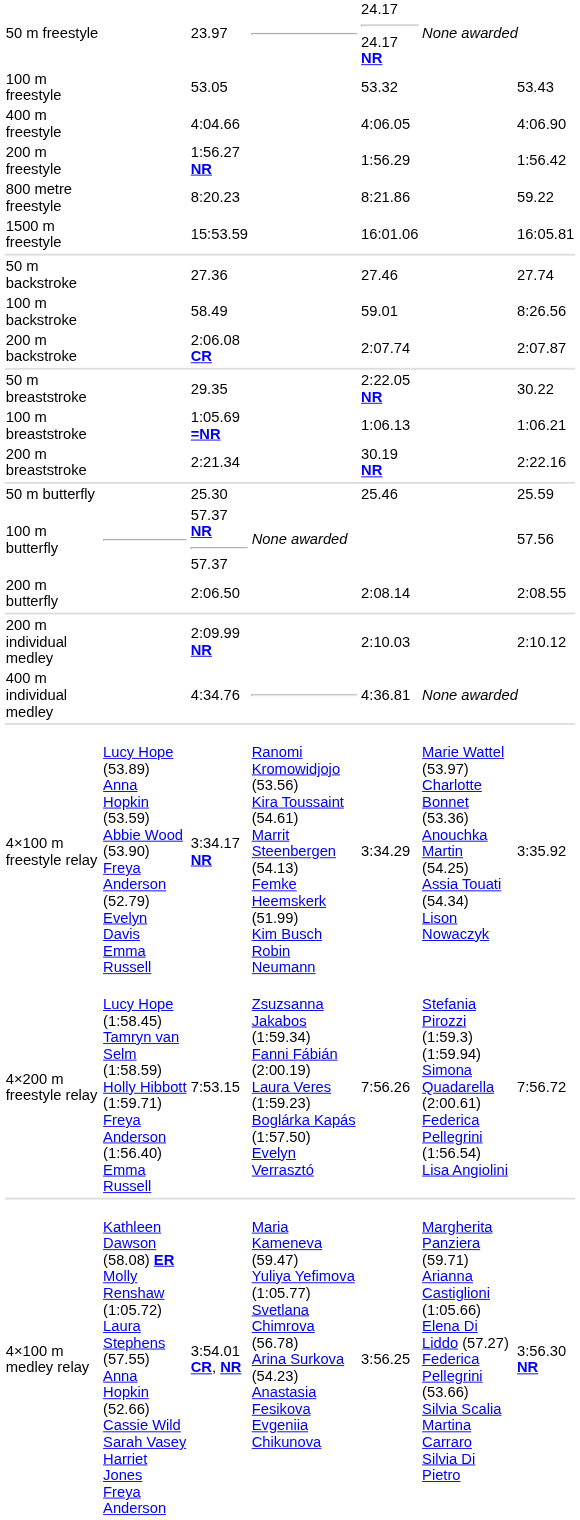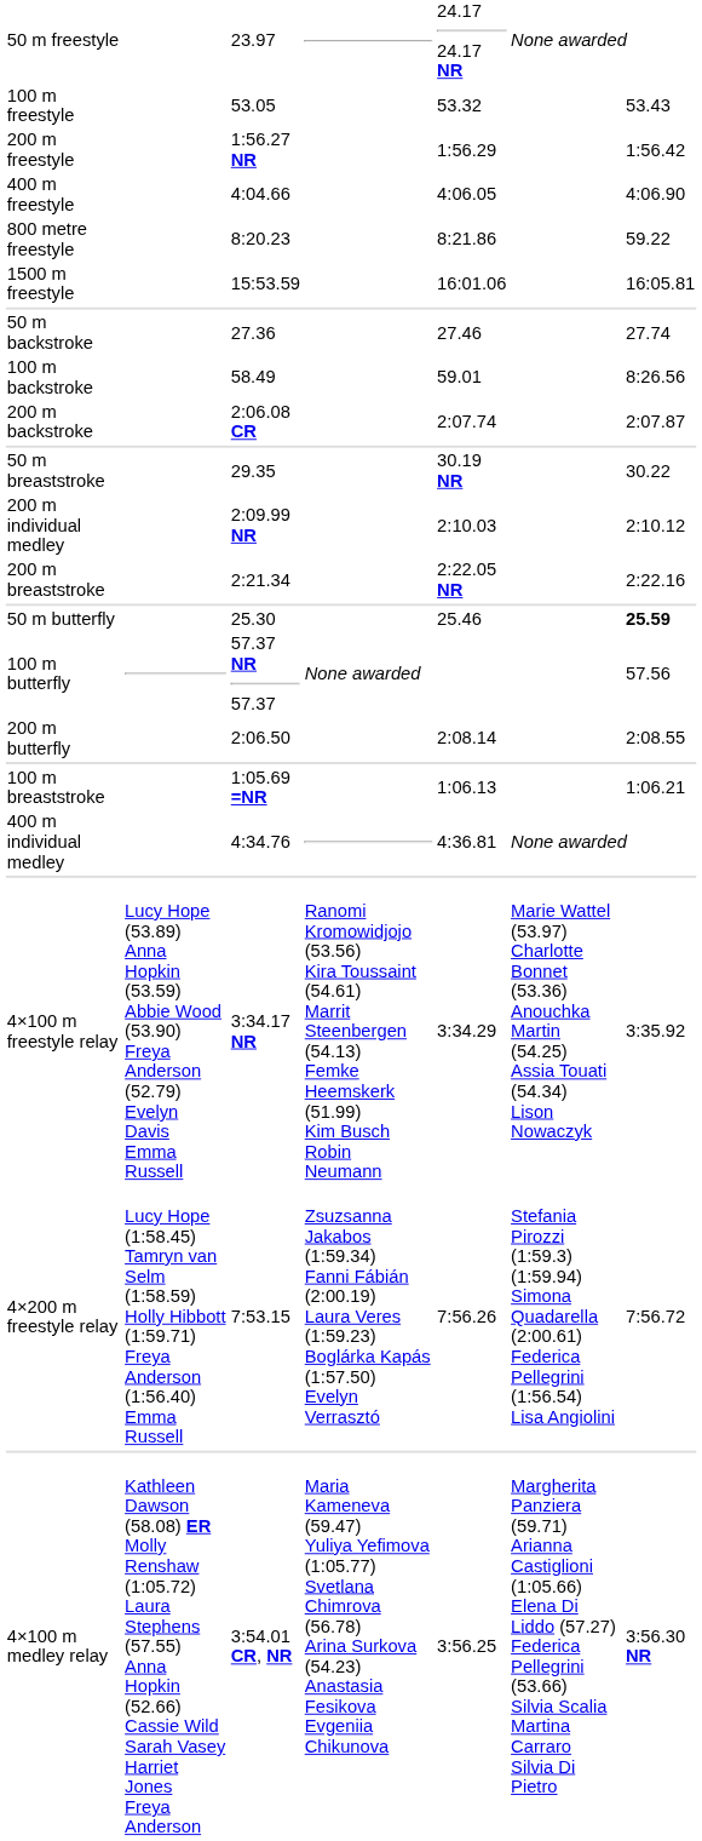 <table>
 <tr>
 <td>50 m freestyle<br></td>
 <td></td>
 <td>23.97</td>
 <td><hr></td>
 <td>24.17<hr>24.17<br><strong><a href='#'>NR</a></strong></td>
 <td colspan=2><em>None awarded</em></td>
 </tr>
 <tr>
 <td>100 m freestyle<br></td>
 <td></td>
 <td>53.05</td>
 <td></td>
 <td>53.32</td>
 <td></td>
 <td>53.43</td>
 </tr>
 <tr>
+<td>200 m freestyle<br></td>
+<td></td>
+<td>1:56.27<br><strong><a href='#'>NR</a></strong></td>
+<td></td>
+<td>1:56.29</td>
+<td></td>
+<td>1:56.42</td>
+</tr>
+<tr>
 <td>400 m freestyle<br></td>
 <td></td>
 <td>4:04.66</td>
 <td></td>
 <td>4:06.05</td>
 <td></td>
 <td>4:06.90</td>
-</tr>
-<tr>
-<td>200 m freestyle<br></td>
-<td></td>
-<td>1:56.27<br><strong><a href='#'>NR</a></strong></td>
-<td></td>
-<td>1:56.29</td>
-<td></td>
-<td>1:56.42</td>
 </tr>
 <tr>
 <td>800 metre freestyle<br></td>
 <td></td>
 <td>8:20.23</td>
 <td></td>
 <td>8:21.86</td>
 <td></td>
 <td>59.22</td>
 </tr>
 <tr>
 <td>1500 m freestyle<br></td>
 <td></td>
 <td>15:53.59</td>
 <td></td>
 <td>16:01.06</td>
 <td></td>
 <td>16:05.81</td>
 </tr>
 <tr style="background:#ddd;">
 <td colspan=7></td>
 </tr>
 <tr>
 <td>50 m backstroke<br></td>
 <td></td>
 <td>27.36</td>
 <td></td>
 <td>27.46</td>
 <td></td>
 <td>27.74</td>
 </tr>
 <tr>
 <td>100 m backstroke<br></td>
 <td></td>
 <td>58.49</td>
 <td></td>
 <td>59.01</td>
 <td></td>
 <td>8:26.56</td>
 </tr>
 <tr>
 <td>200 m backstroke<br></td>
 <td></td>
 <td>2:06.08<br><strong><a href='#'>CR</a></strong></td>
 <td></td>
 <td>2:07.74</td>
 <td></td>
 <td>2:07.87</td>
 </tr>
 <tr style="background:#ddd;">
 <td colspan=7></td>
 </tr>
 <tr>
 <td>50 m breaststroke<br></td>
 <td></td>
 <td>29.35</td>
 <td></td>
-<td>2:22.05<br><strong><a href='#'>NR</a></strong></td>
+<td>30.19<br><strong><a href='#'>NR</a></strong></td>
 <td></td>
 <td>30.22</td>
 </tr>
 <tr>
-<td>100 m breaststroke<br></td>
+<td>200 m individual medley<br></td>
 <td></td>
-<td>1:05.69<br><strong><a href='#'>=NR</a></strong></td>
+<td>2:09.99<br><strong><a href='#'>NR</a></strong></td>
 <td></td>
-<td>1:06.13</td>
+<td>2:10.03</td>
 <td></td>
-<td>1:06.21</td>
+<td>2:10.12</td>
 </tr>
 <tr>
 <td>200 m breaststroke<br></td>
 <td></td>
 <td>2:21.34</td>
 <td></td>
-<td>30.19<br><strong><a href='#'>NR</a></strong></td>
+<td>2:22.05<br><strong><a href='#'>NR</a></strong></td>
 <td></td>
 <td>2:22.16</td>
 </tr>
 <tr style="background:#ddd;">
 <td colspan=7></td>
 </tr>
 <tr>
 <td>50 m butterfly<br></td>
 <td></td>
 <td>25.30</td>
 <td></td>
 <td>25.46</td>
 <td></td>
-<td>25.59</td>
+<td><strong>25.59</strong></td>
 </tr>
 <tr>
 <td>100 m butterfly<br></td>
 <td><hr></td>
 <td>57.37<br><strong><a href='#'>NR</a></strong><hr>57.37</td>
 <td colspan=2><em>None awarded</em></td>
 <td></td>
 <td>57.56</td>
 </tr>
 <tr>
 <td>200 m butterfly<br></td>
 <td></td>
 <td>2:06.50</td>
 <td></td>
 <td>2:08.14</td>
 <td></td>
 <td>2:08.55</td>
 </tr>
 <tr style="background:#ddd;">
 <td colspan=7></td>
 </tr>
 <tr>
-<td>200 m individual medley<br></td>
+<td>100 m breaststroke<br></td>
 <td></td>
-<td>2:09.99<br><strong><a href='#'>NR</a></strong></td>
+<td>1:05.69<br><strong><a href='#'>=NR</a></strong></td>
 <td></td>
-<td>2:10.03</td>
+<td>1:06.13</td>
 <td></td>
-<td>2:10.12</td>
+<td>1:06.21</td>
 </tr>
 <tr>
 <td>400 m individual medley<br></td>
 <td></td>
 <td>4:34.76</td>
 <td><hr></td>
 <td>4:36.81</td>
 <td colspan=2><em>None awarded</em></td>
 </tr>
 <tr style="background:#ddd;">
 <td colspan=7></td>
 </tr>
 <tr>
 <td>4×100 m freestyle relay<br></td>
 <td valign=top><br><a href='#'>Lucy Hope</a> (53.89)<br><a href='#'>Anna Hopkin</a> (53.59)<br><a href='#'>Abbie Wood</a> (53.90)<br><a href='#'>Freya Anderson</a> (52.79)<br><a href='#'>Evelyn Davis</a><br><a href='#'>Emma Russell</a></td>
 <td>3:34.17<br><strong><a href='#'>NR</a></strong></td>
 <td valign=top><br><a href='#'>Ranomi Kromowidjojo</a> (53.56)<br><a href='#'>Kira Toussaint</a> (54.61)<br><a href='#'>Marrit Steenbergen</a> (54.13)<br><a href='#'>Femke Heemskerk</a> (51.99)<br><a href='#'>Kim Busch</a><br><a href='#'>Robin Neumann</a></td>
 <td>3:34.29</td>
 <td valign=top><br><a href='#'>Marie Wattel</a> (53.97)<br><a href='#'>Charlotte Bonnet</a> (53.36)<br><a href='#'>Anouchka Martin</a> (54.25)<br><a href='#'>Assia Touati</a> (54.34)<br><a href='#'>Lison Nowaczyk</a></td>
 <td>3:35.92</td>
 </tr>
 <tr>
 <td>4×200 m freestyle relay<br></td>
 <td valign=top><br><a href='#'>Lucy Hope</a> (1:58.45)<br><a href='#'>Tamryn van Selm</a> (1:58.59)<br><a href='#'>Holly Hibbott</a> (1:59.71)<br><a href='#'>Freya Anderson</a> (1:56.40)<br><a href='#'>Emma Russell</a></td>
 <td>7:53.15</td>
 <td valign=top><br><a href='#'>Zsuzsanna Jakabos</a> (1:59.34)<br><a href='#'>Fanni Fábián</a> (2:00.19)<br><a href='#'>Laura Veres</a> (1:59.23)<br><a href='#'>Boglárka Kapás</a> (1:57.50)<br><a href='#'>Evelyn Verrasztó</a></td>
 <td>7:56.26</td>
 <td valign=top><br><a href='#'>Stefania Pirozzi</a> (1:59.3)<br> (1:59.94)<br><a href='#'>Simona Quadarella</a> (2:00.61)<br><a href='#'>Federica Pellegrini</a> (1:56.54)<br><a href='#'>Lisa Angiolini</a></td>
 <td>7:56.72</td>
 </tr>
 <tr style="background:#ddd;">
 <td colspan=7></td>
 </tr>
 <tr>
 <td>4×100 m medley relay<br></td>
 <td valign=top><br><a href='#'>Kathleen Dawson</a> (58.08) <strong><a href='#'>ER</a></strong><br><a href='#'>Molly Renshaw</a> (1:05.72)<br><a href='#'>Laura Stephens</a> (57.55)<br><a href='#'>Anna Hopkin</a> (52.66)<br><a href='#'>Cassie Wild</a><br><a href='#'>Sarah Vasey</a><br><a href='#'>Harriet Jones</a><br><a href='#'>Freya Anderson</a></td>
 <td>3:54.01<br><strong><a href='#'>CR</a></strong>, <strong><a href='#'>NR</a></strong></td>
 <td valign=top><br><a href='#'>Maria Kameneva</a> (59.47)<br><a href='#'>Yuliya Yefimova</a> (1:05.77)<br><a href='#'>Svetlana Chimrova</a> (56.78)<br><a href='#'>Arina Surkova</a> (54.23)<br><a href='#'>Anastasia Fesikova</a><br><a href='#'>Evgeniia Chikunova</a></td>
 <td>3:56.25</td>
 <td valign=top><br><a href='#'>Margherita Panziera</a> (59.71)<br><a href='#'>Arianna Castiglioni</a> (1:05.66)<br><a href='#'>Elena Di Liddo</a> (57.27)<br><a href='#'>Federica Pellegrini</a> (53.66)<br><a href='#'>Silvia Scalia</a><br><a href='#'>Martina Carraro</a><br><a href='#'>Silvia Di Pietro</a></td>
 <td>3:56.30<br><strong><a href='#'>NR</a></strong></td>
 </tr>
 </table>
